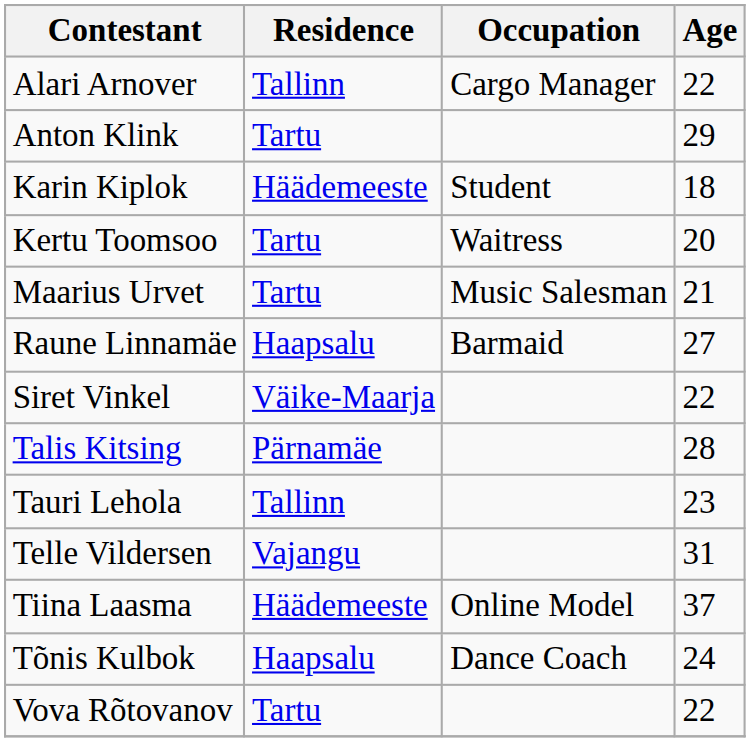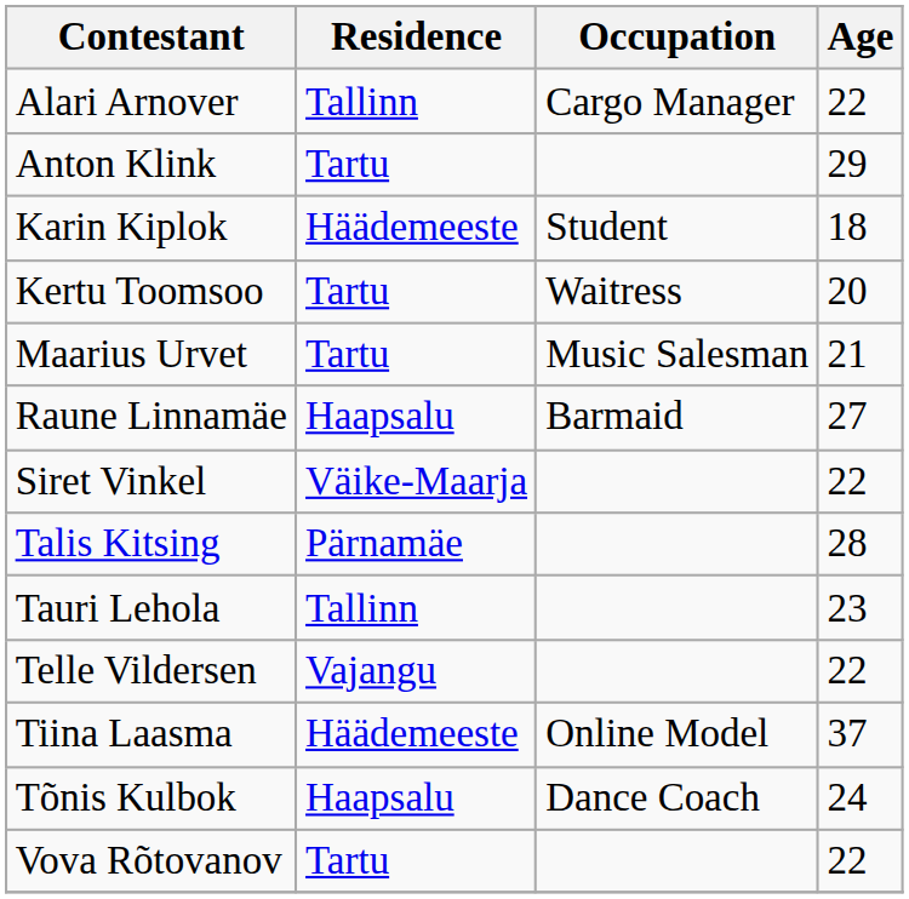 <table class="wikitable sortable">
 <tr>
 <th>Contestant</th>
 <th>Residence</th>
 <th>Occupation</th>
 <th>Age</th>
 </tr>
 <tr>
 <td>Alari Arnover</td>
 <td><a href='#'>Tallinn</a></td>
 <td>Cargo Manager</td>
 <td>22</td>
 </tr>
 <tr>
 <td>Anton Klink</td>
 <td><a href='#'>Tartu</a></td>
 <td></td>
 <td>29</td>
 </tr>
 <tr>
 <td>Karin Kiplok</td>
 <td><a href='#'>Häädemeeste</a></td>
 <td>Student</td>
 <td>18</td>
 </tr>
 <tr>
 <td>Kertu Toomsoo</td>
 <td><a href='#'>Tartu</a></td>
 <td>Waitress</td>
 <td>20</td>
 </tr>
 <tr>
 <td>Maarius Urvet</td>
 <td><a href='#'>Tartu</a></td>
 <td>Music Salesman</td>
 <td>21</td>
 </tr>
 <tr>
 <td>Raune Linnamäe</td>
 <td><a href='#'>Haapsalu</a></td>
 <td>Barmaid</td>
 <td>27</td>
 </tr>
 <tr>
 <td>Siret Vinkel</td>
 <td><a href='#'>Väike-Maarja</a></td>
 <td></td>
 <td>22</td>
 </tr>
 <tr>
 <td><a href='#'>Talis Kitsing</a></td>
 <td><a href='#'>Pärnamäe</a></td>
 <td></td>
 <td>28</td>
 </tr>
 <tr>
 <td>Tauri Lehola</td>
 <td><a href='#'>Tallinn</a></td>
 <td></td>
 <td>23</td>
 </tr>
 <tr>
 <td>Telle Vildersen</td>
 <td><a href='#'>Vajangu</a></td>
 <td></td>
-<td>31</td>
+<td>22</td>
 </tr>
 <tr>
 <td>Tiina Laasma</td>
 <td><a href='#'>Häädemeeste</a></td>
 <td>Online Model</td>
 <td>37</td>
 </tr>
 <tr>
 <td>Tõnis Kulbok</td>
 <td><a href='#'>Haapsalu</a></td>
 <td>Dance Coach</td>
 <td>24</td>
 </tr>
 <tr>
 <td>Vova Rõtovanov</td>
 <td><a href='#'>Tartu</a></td>
 <td></td>
 <td>22</td>
 </tr>
 <tr>
 </tr>
 </table>
